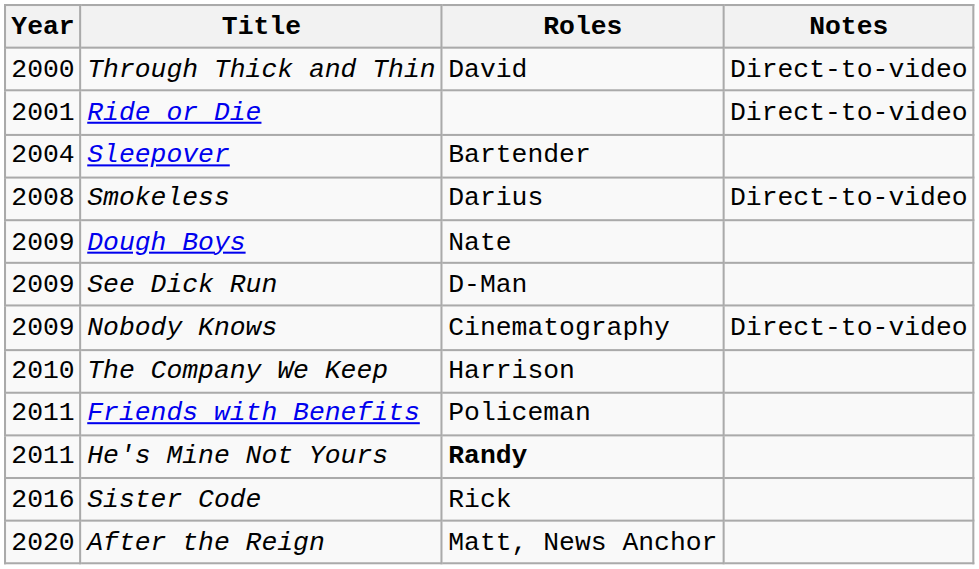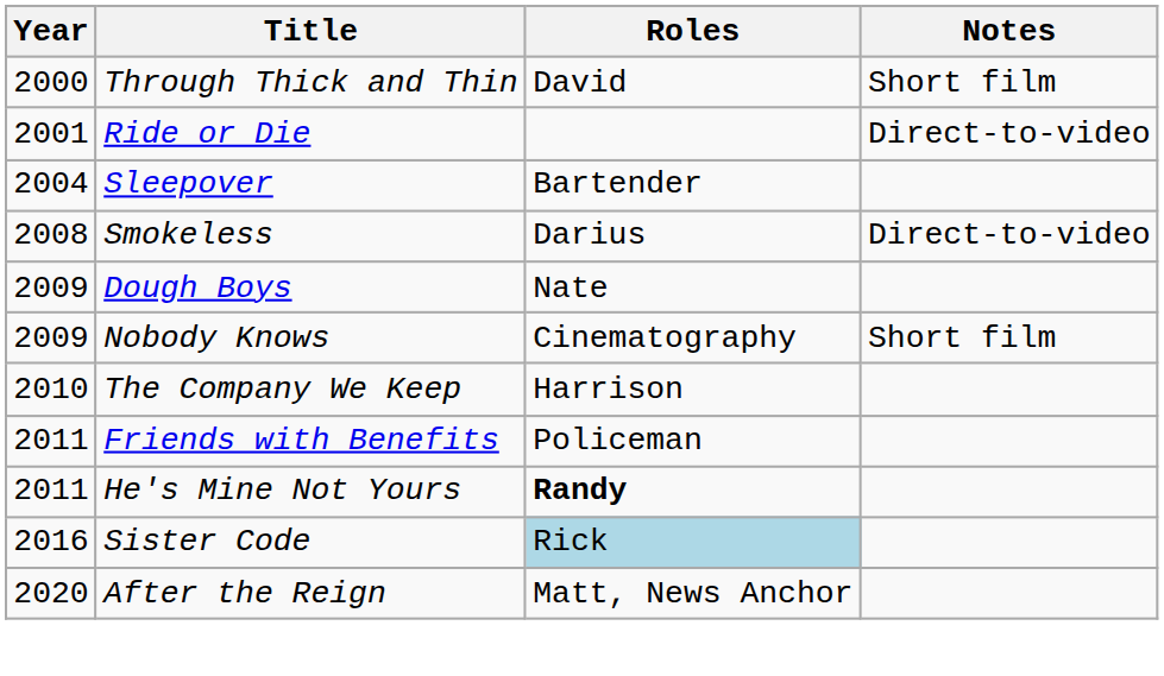 <table class = "wikitable sortable">
 <tr>
 <th>Year</th>
 <th>Title</th>
 <th>Roles</th>
 <th>Notes</th>
 </tr>
 <tr>
 <td>2000</td>
 <td><em>Through Thick and Thin</em></td>
 <td>David</td>
-<td>Direct-to-video</td>
+<td>Short film</td>
 </tr>
 <tr>
 <td>2001</td>
 <td><em><a href='#'>Ride or Die</a></em></td>
 <td></td>
 <td>Direct-to-video</td>
 </tr>
 <tr>
 <td>2004</td>
 <td><em><a href='#'>Sleepover</a></em></td>
 <td>Bartender</td>
 <td></td>
 </tr>
 <tr>
 <td>2008</td>
 <td><em>Smokeless</em></td>
 <td>Darius</td>
 <td>Direct-to-video</td>
 </tr>
 <tr>
 <td>2009</td>
 <td><em><a href='#'>Dough Boys</a></em></td>
 <td>Nate</td>
 <td></td>
 </tr>
 <tr>
 <td>2009</td>
-<td><em>See Dick Run</em></td>
-<td>D-Man</td>
-<td></td>
-</tr>
-<tr>
-<td>2009</td>
 <td><em>Nobody Knows</em></td>
 <td>Cinematography</td>
-<td>Direct-to-video</td>
+<td>Short film</td>
 </tr>
 <tr>
 <td>2010</td>
 <td><em>The Company We Keep</em></td>
 <td>Harrison</td>
 <td></td>
 </tr>
 <tr>
 <td>2011</td>
 <td><em><a href='#'>Friends with Benefits</a></em></td>
 <td>Policeman</td>
 <td></td>
 </tr>
 <tr>
 <td>2011</td>
 <td><em>He's Mine Not Yours</em></td>
 <td><strong>Randy</strong></td>
 <td></td>
 </tr>
 <tr>
 <td>2016</td>
 <td><em>Sister Code</em></td>
-<td>Rick</td>
+<td style="background: lightblue;">Rick</td>
 <td></td>
 </tr>
 <tr>
 <td>2020</td>
 <td><em>After the Reign</em></td>
 <td>Matt, News Anchor</td>
 <td></td>
 </tr>
 </table>
